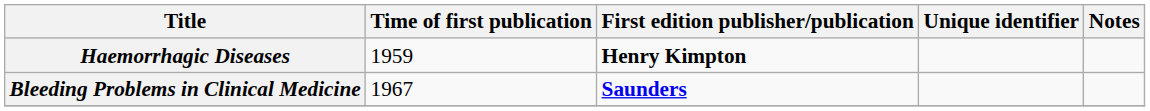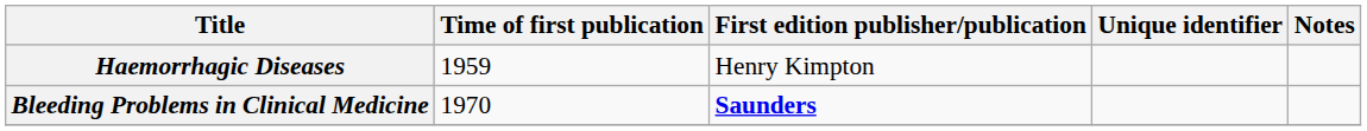 <table class="wikitable sortable plainrowheaders" style="margin-right: 0;">
 <tr>
 <th scope="col" class="unsortable">Title</th>
 <th scope="col">Time of first publication</th>
 <th scope="col" class="unsortable">First edition publisher/publication</th>
 <th scope="col" class="unsortable">Unique identifier</th>
 <th scope="col" class="unsortable">Notes</th>
 </tr>
 <tr>
 <th scope="row"><em>Haemorrhagic Diseases</em></th>
 <td>1959</td>
-<td><strong>Henry Kimpton</strong></td>
+<td>Henry Kimpton</td>
 <td></td>
 <td></td>
 </tr>
 <tr>
 <th scope="row"><em>Bleeding Problems in Clinical Medicine</em></th>
-<td>1967</td>
+<td>1970</td>
 <td><strong><a href='#'>Saunders</a></strong></td>
 <td></td>
 <td></td>
 </tr>
 <tr>
 </tr>
 </table>
